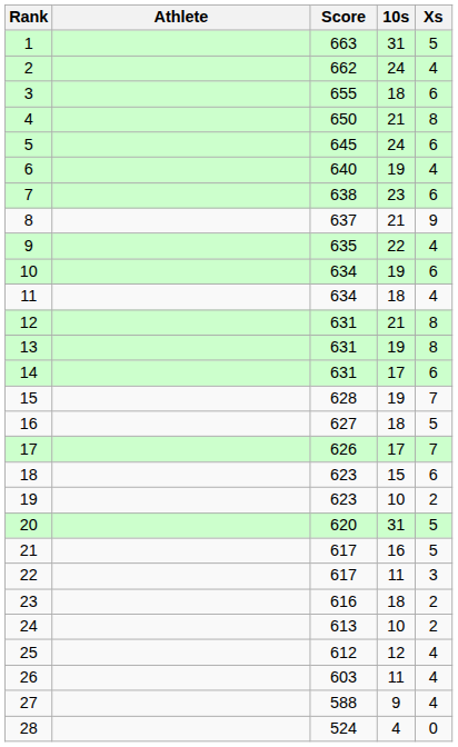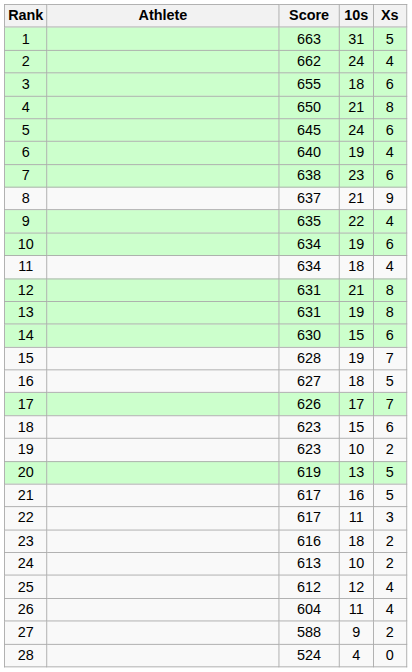 <table class=wikitable style="text-align:center">
 <tr>
 <th width=40>Rank</th>
 <th width=250>Athlete</th>
 <th width=60>Score</th>
 <th width=30>10s</th>
 <th width=30>Xs</th>
 </tr>
 <tr bgcolor="ccffcc">
 <td>1</td>
 <td align=left></td>
 <td>663</td>
 <td>31</td>
 <td>5</td>
 </tr>
 <tr bgcolor="ccffcc">
 <td>2</td>
 <td align=left></td>
 <td>662</td>
 <td>24</td>
 <td>4</td>
 </tr>
 <tr bgcolor="ccffcc">
 <td>3</td>
 <td align=left></td>
 <td>655</td>
 <td>18</td>
 <td>6</td>
 </tr>
 <tr bgcolor="ccffcc">
 <td>4</td>
 <td align=left></td>
 <td>650</td>
 <td>21</td>
 <td>8</td>
 </tr>
 <tr bgcolor="ccffcc">
 <td>5</td>
 <td align=left></td>
 <td>645</td>
 <td>24</td>
 <td>6</td>
 </tr>
 <tr bgcolor="ccffcc">
 <td>6</td>
 <td align=left></td>
 <td>640</td>
 <td>19</td>
 <td>4</td>
 </tr>
 <tr bgcolor="ccffcc">
 <td>7</td>
 <td align=left></td>
 <td>638</td>
 <td>23</td>
 <td>6</td>
 </tr>
 <tr>
 <td>8</td>
 <td align=left></td>
 <td>637</td>
 <td>21</td>
 <td>9</td>
 </tr>
 <tr bgcolor="ccffcc">
 <td>9</td>
 <td align=left></td>
 <td>635</td>
 <td>22</td>
 <td>4</td>
 </tr>
 <tr bgcolor="ccffcc">
 <td>10</td>
 <td align=left></td>
 <td>634</td>
 <td>19</td>
 <td>6</td>
 </tr>
 <tr>
 <td>11</td>
 <td align=left></td>
 <td>634</td>
 <td>18</td>
 <td>4</td>
 </tr>
 <tr bgcolor="ccffcc">
 <td>12</td>
 <td align=left></td>
 <td>631</td>
 <td>21</td>
 <td>8</td>
 </tr>
 <tr bgcolor="ccffcc">
 <td>13</td>
 <td align=left></td>
 <td>631</td>
 <td>19</td>
 <td>8</td>
 </tr>
 <tr bgcolor="ccffcc">
 <td>14</td>
 <td align=left></td>
-<td>631</td>
-<td>17</td>
+<td>630</td>
+<td>15</td>
 <td>6</td>
 </tr>
 <tr>
 <td>15</td>
 <td align=left></td>
 <td>628</td>
 <td>19</td>
 <td>7</td>
 </tr>
 <tr>
 <td>16</td>
 <td align=left></td>
 <td>627</td>
 <td>18</td>
 <td>5</td>
 </tr>
 <tr bgcolor="ccffcc">
 <td>17</td>
 <td align=left></td>
 <td>626</td>
 <td>17</td>
 <td>7</td>
 </tr>
 <tr>
 <td>18</td>
 <td align=left></td>
 <td>623</td>
 <td>15</td>
 <td>6</td>
 </tr>
 <tr>
 <td>19</td>
 <td align=left></td>
 <td>623</td>
 <td>10</td>
 <td>2</td>
 </tr>
 <tr bgcolor="ccffcc">
 <td>20</td>
 <td align=left></td>
-<td>620</td>
-<td>31</td>
+<td>619</td>
+<td>13</td>
 <td>5</td>
 </tr>
 <tr>
 <td>21</td>
 <td align=left></td>
 <td>617</td>
 <td>16</td>
 <td>5</td>
 </tr>
 <tr>
 <td>22</td>
 <td align=left></td>
 <td>617</td>
 <td>11</td>
 <td>3</td>
 </tr>
 <tr>
 <td>23</td>
 <td align=left></td>
 <td>616</td>
 <td>18</td>
 <td>2</td>
 </tr>
 <tr>
 <td>24</td>
 <td align=left></td>
 <td>613</td>
 <td>10</td>
 <td>2</td>
 </tr>
 <tr>
 <td>25</td>
 <td align=left></td>
 <td>612</td>
 <td>12</td>
 <td>4</td>
 </tr>
 <tr>
 <td>26</td>
 <td align=left></td>
-<td>603</td>
+<td>604</td>
 <td>11</td>
 <td>4</td>
 </tr>
 <tr>
 <td>27</td>
 <td align=left></td>
 <td>588</td>
 <td>9</td>
-<td>4</td>
+<td>2</td>
 </tr>
 <tr -bgcolor="ccffcc">
 <td>28</td>
 <td align=left></td>
 <td>524</td>
 <td>4</td>
 <td>0</td>
 </tr>
 </table>
